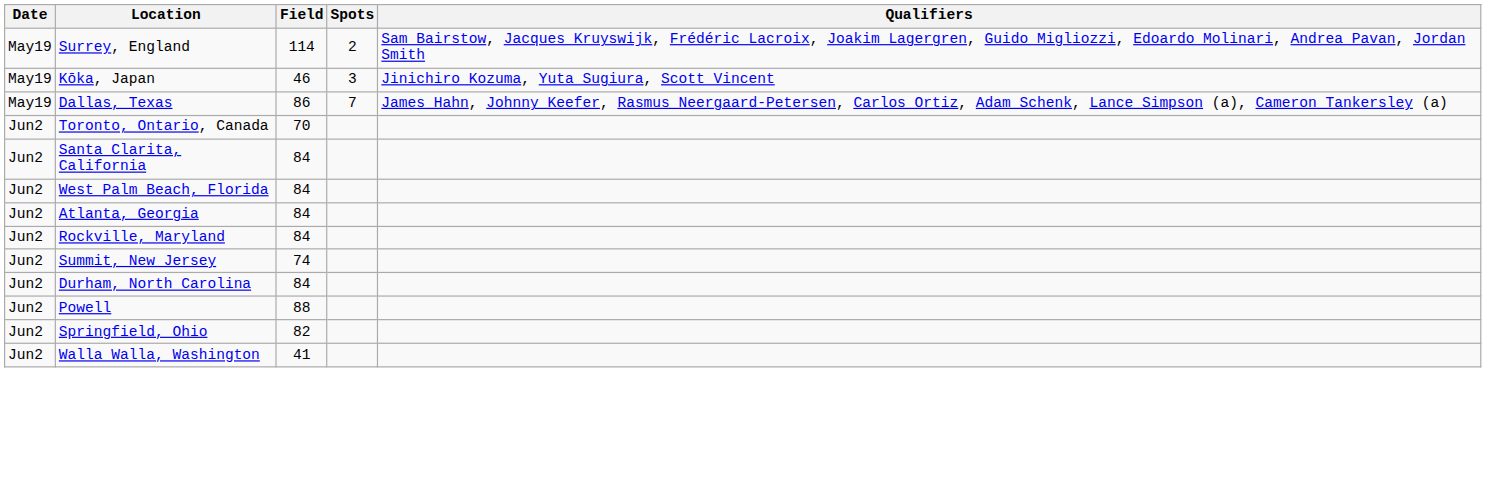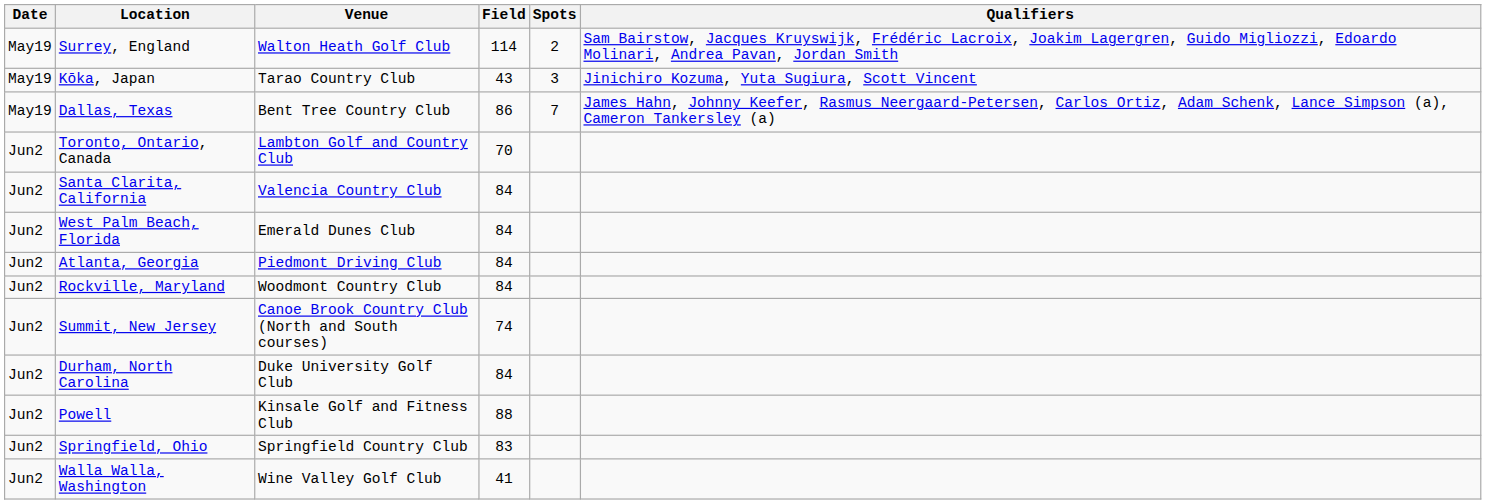 <table class=wikitable style=font-size:95%>
 <tr>
 <th>Date</th>
 <th>Location</th>
+<th>Venue</th>
 <th align=center>Field</th>
 <th align=center>Spots</th>
 <th>Qualifiers</th>
 </tr>
 <tr>
 <td>May19</td>
 <td><a href='#'>Surrey</a>, England</td>
+<td><a href='#'>Walton Heath Golf Club</a></td>
 <td align=center>114</td>
 <td align=center>2</td>
 <td><a href='#'>Sam Bairstow</a>, <a href='#'>Jacques Kruyswijk</a>, <a href='#'>Frédéric Lacroix</a>, <a href='#'>Joakim Lagergren</a>, <a href='#'>Guido Migliozzi</a>, <a href='#'>Edoardo Molinari</a>, <a href='#'>Andrea Pavan</a>, <a href='#'>Jordan Smith</a></td>
 </tr>
 <tr>
 <td>May19</td>
 <td><a href='#'>Kōka</a>, Japan</td>
-<td align=center>46</td>
+<td>Tarao Country Club</td>
+<td align=center>43</td>
 <td align=center>3</td>
 <td><a href='#'>Jinichiro Kozuma</a>, <a href='#'>Yuta Sugiura</a>, <a href='#'>Scott Vincent</a></td>
 </tr>
 <tr>
 <td>May19</td>
 <td><a href='#'>Dallas, Texas</a></td>
+<td>Bent Tree Country Club</td>
 <td align=center>86</td>
 <td align=center>7</td>
 <td><a href='#'>James Hahn</a>, <a href='#'>Johnny Keefer</a>, <a href='#'>Rasmus Neergaard-Petersen</a>, <a href='#'>Carlos Ortiz</a>, <a href='#'>Adam Schenk</a>, <a href='#'>Lance Simpson</a> (a), <a href='#'>Cameron Tankersley</a> (a)</td>
 </tr>
 <tr>
 <td>Jun2</td>
 <td><a href='#'>Toronto, Ontario</a>, Canada</td>
+<td><a href='#'>Lambton Golf and Country Club</a></td>
 <td align=center>70</td>
 <td align=center></td>
 <td></td>
 </tr>
 <tr>
 <td>Jun2</td>
 <td><a href='#'>Santa Clarita, California</a></td>
+<td><a href='#'>Valencia Country Club</a></td>
 <td align=center>84</td>
 <td align=center></td>
 <td></td>
 </tr>
 <tr>
 <td>Jun2</td>
 <td><a href='#'>West Palm Beach, Florida</a></td>
+<td>Emerald Dunes Club</td>
 <td align=center>84</td>
 <td align=center></td>
 <td></td>
 </tr>
 <tr>
 <td>Jun2</td>
 <td><a href='#'>Atlanta, Georgia</a></td>
+<td><a href='#'>Piedmont Driving Club</a></td>
 <td align=center>84</td>
 <td align=center></td>
 <td></td>
 </tr>
 <tr>
 <td>Jun2</td>
 <td><a href='#'>Rockville, Maryland</a></td>
+<td>Woodmont Country Club</td>
 <td align=center>84</td>
 <td align=center></td>
 <td></td>
 </tr>
 <tr>
 <td>Jun2</td>
 <td><a href='#'>Summit, New Jersey</a></td>
+<td><a href='#'>Canoe Brook Country Club</a><br>(North and South courses)</td>
 <td align=center>74</td>
 <td align=center></td>
 <td></td>
 </tr>
 <tr>
 <td>Jun2</td>
 <td><a href='#'>Durham, North Carolina</a></td>
+<td>Duke University Golf Club</td>
 <td align=center>84</td>
 <td align=center></td>
 <td></td>
 </tr>
 <tr>
 <td>Jun2</td>
 <td><a href='#'>Powell</a></td>
+<td>Kinsale Golf and Fitness Club</td>
 <td align=center>88</td>
 <td align=center></td>
 <td></td>
 </tr>
 <tr>
 <td>Jun2</td>
 <td><a href='#'>Springfield, Ohio</a></td>
-<td align=center>82</td>
+<td>Springfield Country Club</td>
+<td align=center>83</td>
 <td align=center></td>
 <td></td>
 </tr>
 <tr>
 <td>Jun2</td>
 <td><a href='#'>Walla Walla, Washington</a></td>
+<td>Wine Valley Golf Club</td>
 <td align=center>41</td>
 <td align=center></td>
 <td></td>
 </tr>
 </table>
